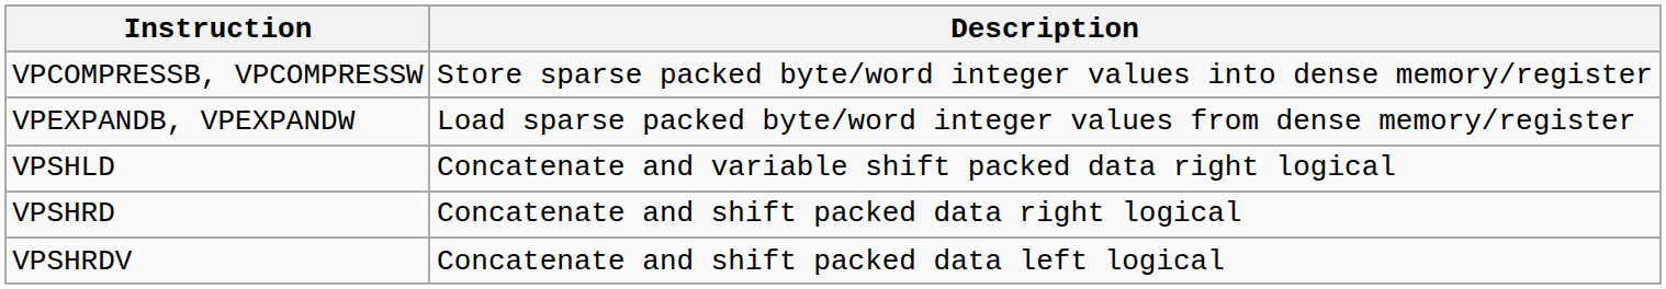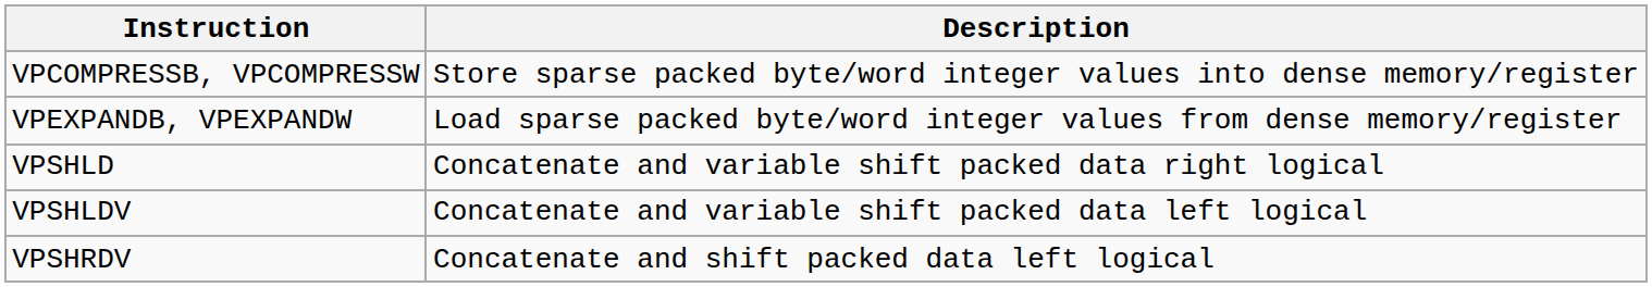 <table class="wikitable">
 <tr>
 <th scope="col">Instruction</th>
 <th scope="col">Description</th>
 </tr>
 <tr>
 <td><code>VPCOMPRESSB</code>, <code>VPCOMPRESSW</code></td>
 <td>Store sparse packed byte/word integer values into dense memory/register</td>
 </tr>
 <tr>
 <td><code>VPEXPANDB</code>, <code>VPEXPANDW</code></td>
 <td>Load sparse packed byte/word integer values from dense memory/register</td>
 </tr>
 <tr>
 <td><code>VPSHLD</code></td>
 <td>Concatenate and variable shift packed data right logical</td>
 </tr>
 <tr>
-<td><code>VPSHRD</code></td>
-<td>Concatenate and shift packed data right logical</td>
+<td><code>VPSHLDV</code></td>
+<td>Concatenate and variable shift packed data left logical</td>
 </tr>
 <tr>
 <td><code>VPSHRDV</code></td>
 <td>Concatenate and shift packed data left logical</td>
 </tr>
 </table>
